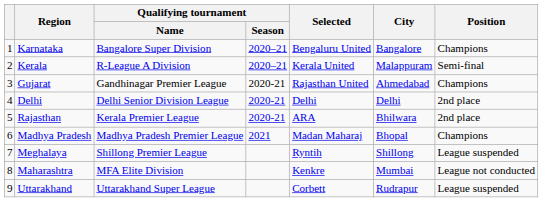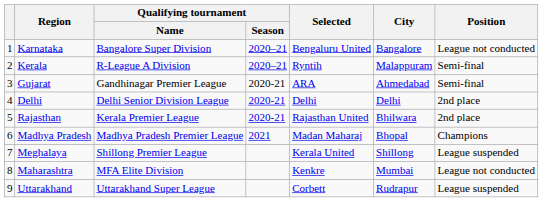 <table class="wikitable sortable">
 <tr>
 <th rowspan="2"></th>
 <th rowspan="2">Region</th>
 <th colspan="2">Qualifying tournament</th>
 <th rowspan="2">Selected</th>
 <th rowspan="2">City</th>
 <th rowspan="2">Position</th>
 </tr>
 <tr>
 <th>Name</th>
 <th>Season</th>
 </tr>
 <tr>
 <td>1</td>
 <td><a href='#'>Karnataka</a></td>
 <td><a href='#'>Bangalore Super Division</a></td>
 <td><a href='#'>2020–21</a></td>
 <td><a href='#'>Bengaluru United</a></td>
 <td><a href='#'>Bangalore</a></td>
-<td>Champions</td>
+<td>League not conducted</td>
 </tr>
 <tr>
 <td>2</td>
 <td><a href='#'>Kerala</a></td>
 <td><a href='#'>R-League A Division</a></td>
 <td><a href='#'>2020–21</a></td>
-<td><a href='#'>Kerala United</a></td>
+<td><a href='#'>Ryntih</a></td>
 <td><a href='#'>Malappuram</a></td>
 <td>Semi-final</td>
 </tr>
 <tr>
 <td>3</td>
 <td><a href='#'>Gujarat</a></td>
 <td>Gandhinagar Premier League</td>
 <td>2020-21</td>
-<td><a href='#'>Rajasthan United</a></td>
+<td><a href='#'>ARA</a></td>
 <td><a href='#'>Ahmedabad</a></td>
-<td>Champions</td>
+<td>Semi-final</td>
 </tr>
 <tr>
 <td>4</td>
 <td><a href='#'>Delhi</a></td>
 <td><a href='#'>Delhi Senior Division League</a></td>
 <td><a href='#'>2020-21</a></td>
 <td><a href='#'>Delhi</a></td>
 <td><a href='#'>Delhi</a></td>
 <td>2nd place</td>
 </tr>
 <tr>
 <td>5</td>
 <td><a href='#'>Rajasthan</a></td>
 <td><a href='#'>Kerala Premier League</a></td>
 <td><a href='#'>2020-21</a></td>
-<td><a href='#'>ARA</a></td>
+<td><a href='#'>Rajasthan United</a></td>
 <td><a href='#'>Bhilwara</a></td>
 <td>2nd place</td>
 </tr>
 <tr>
 <td>6</td>
 <td><a href='#'>Madhya Pradesh</a></td>
 <td><a href='#'>Madhya Pradesh Premier League</a></td>
 <td><a href='#'>2021</a></td>
 <td><a href='#'>Madan Maharaj</a></td>
 <td><a href='#'>Bhopal</a></td>
 <td>Champions</td>
 </tr>
 <tr>
 <td>7</td>
 <td><a href='#'>Meghalaya</a></td>
 <td><a href='#'>Shillong Premier League</a></td>
 <td></td>
-<td><a href='#'>Ryntih</a></td>
+<td><a href='#'>Kerala United</a></td>
 <td><a href='#'>Shillong</a></td>
 <td>League suspended</td>
 </tr>
 <tr>
 <td>8</td>
 <td><a href='#'>Maharashtra</a></td>
 <td><a href='#'>MFA Elite Division</a></td>
 <td></td>
 <td><a href='#'>Kenkre</a></td>
 <td><a href='#'>Mumbai</a></td>
 <td>League not conducted</td>
 </tr>
 <tr>
 <td>9</td>
 <td><a href='#'>Uttarakhand</a></td>
 <td><a href='#'>Uttarakhand Super League</a></td>
 <td></td>
 <td><a href='#'>Corbett</a></td>
 <td><a href='#'>Rudrapur</a></td>
 <td>League suspended</td>
 </tr>
 </table>
